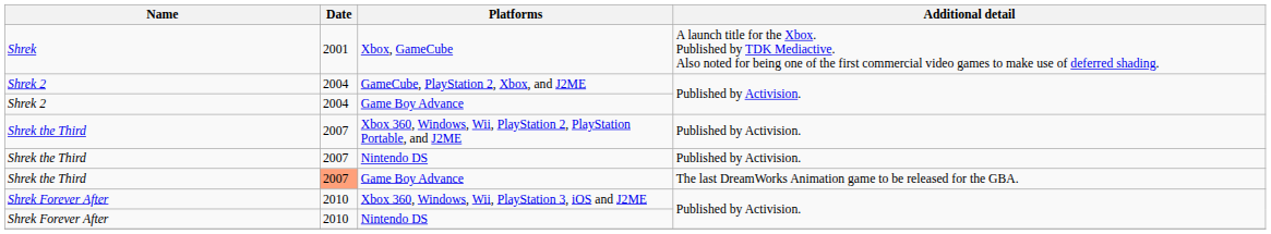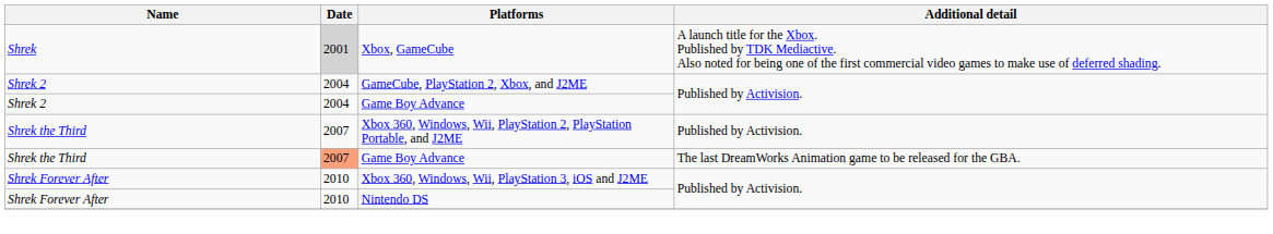 <table class="wikitable sortable" width="100%">
 <tr>
 <th width="25%" align="left">Name</th>
 <th align="left">Date</th>
 <th width="25%" align="left">Platforms</th>
 <th align="left">Additional detail</th>
 </tr>
 <tr>
 <td><em><a href='#'>Shrek</a></em></td>
-<td>2001</td>
+<td style="background: lightgrey;">2001</td>
 <td><a href='#'>Xbox</a>, <a href='#'>GameCube</a></td>
 <td>A launch title for the <a href='#'>Xbox</a>.<br> Published by <a href='#'>TDK Mediactive</a>.<br> Also noted for being one of the first commercial video games to make use of <a href='#'>deferred shading</a>.</td>
 </tr>
 <tr>
 <td><em><a href='#'>Shrek 2</a></em></td>
 <td>2004</td>
 <td><a href='#'>GameCube</a>, <a href='#'>PlayStation 2</a>, <a href='#'>Xbox</a>, and <a href='#'>J2ME</a></td>
 <td rowspan="2">Published by <a href='#'>Activision</a>.</td>
 </tr>
 <tr>
 <td><em>Shrek 2</em></td>
 <td>2004</td>
 <td><a href='#'>Game Boy Advance</a></td>
 </tr>
 <tr>
 <td><em><a href='#'>Shrek the Third</a></em></td>
 <td>2007</td>
 <td><a href='#'>Xbox 360</a>, <a href='#'>Windows</a>, <a href='#'>Wii</a>, <a href='#'>PlayStation 2</a>, <a href='#'>PlayStation Portable</a>, and <a href='#'>J2ME</a></td>
 <td>Published by Activision.</td>
 </tr>
 <tr>
 <td><em>Shrek the Third</em></td>
-<td>2007</td>
-<td><a href='#'>Nintendo DS</a></td>
-<td>Published by Activision.</td>
-</tr>
-<tr>
-<td><em>Shrek the Third</em></td>
 <td style="background: lightsalmon;">2007</td>
 <td><a href='#'>Game Boy Advance</a></td>
 <td>The last DreamWorks Animation game to be released for the GBA.</td>
 </tr>
 <tr>
 <td><em><a href='#'>Shrek Forever After</a></em></td>
 <td>2010</td>
 <td><a href='#'>Xbox 360</a>, <a href='#'>Windows</a>, <a href='#'>Wii</a>, <a href='#'>PlayStation 3</a>, <a href='#'>iOS</a> and <a href='#'>J2ME</a></td>
 <td rowspan="2">Published by Activision.</td>
 </tr>
 <tr>
 <td><em>Shrek Forever After</em></td>
 <td>2010</td>
 <td><a href='#'>Nintendo DS</a></td>
 </tr>
 <tr>
 </tr>
 </table>
